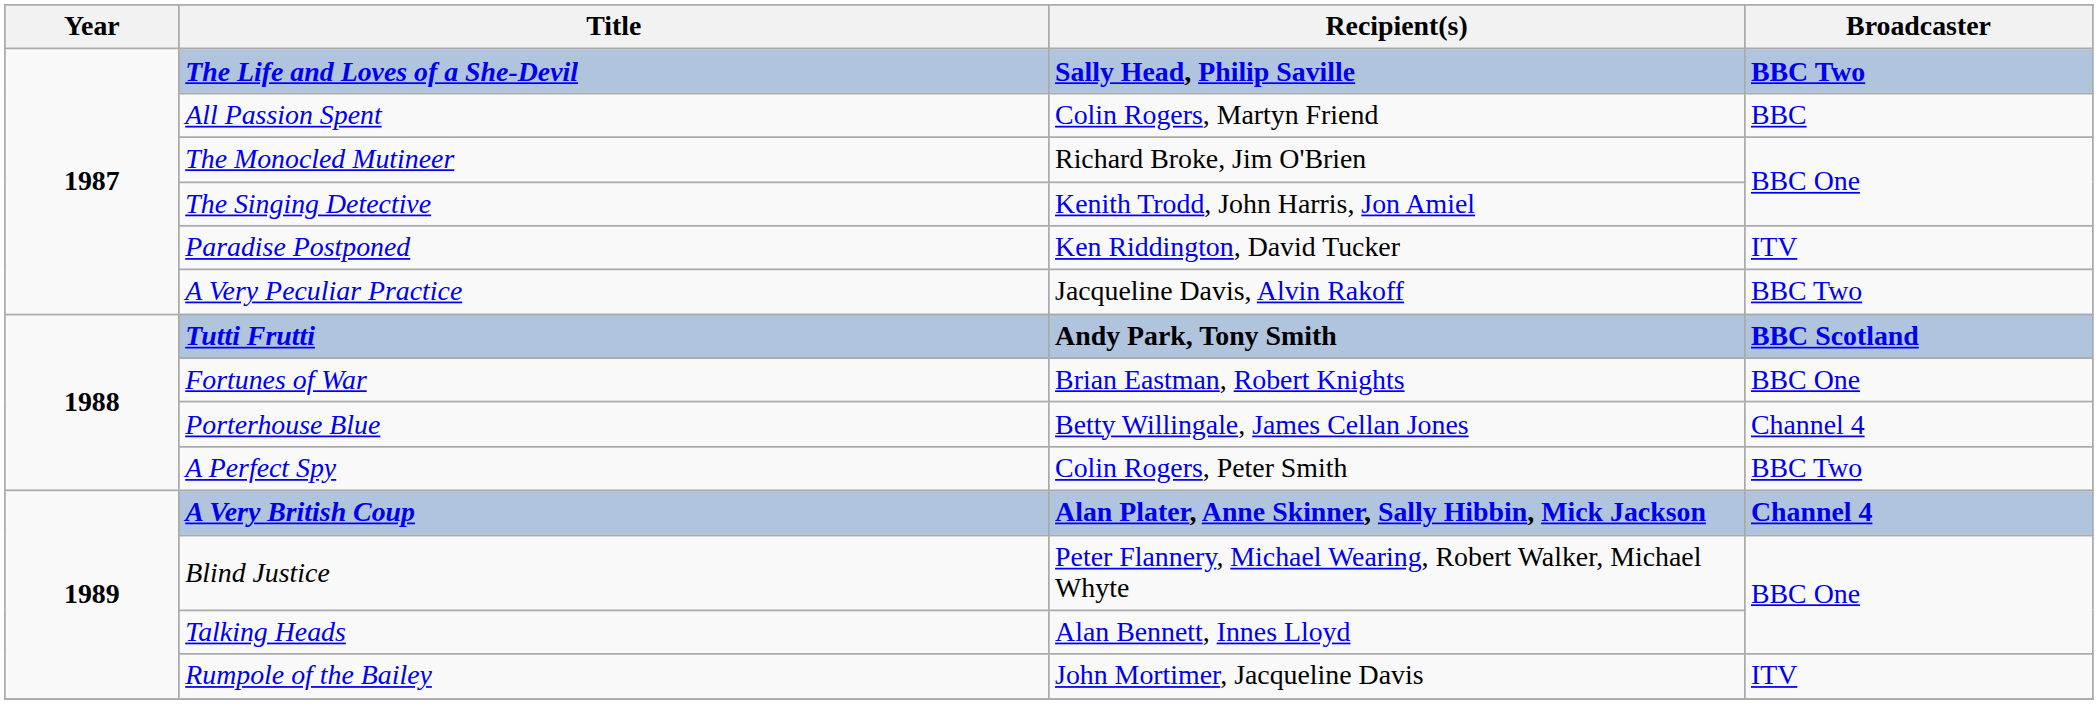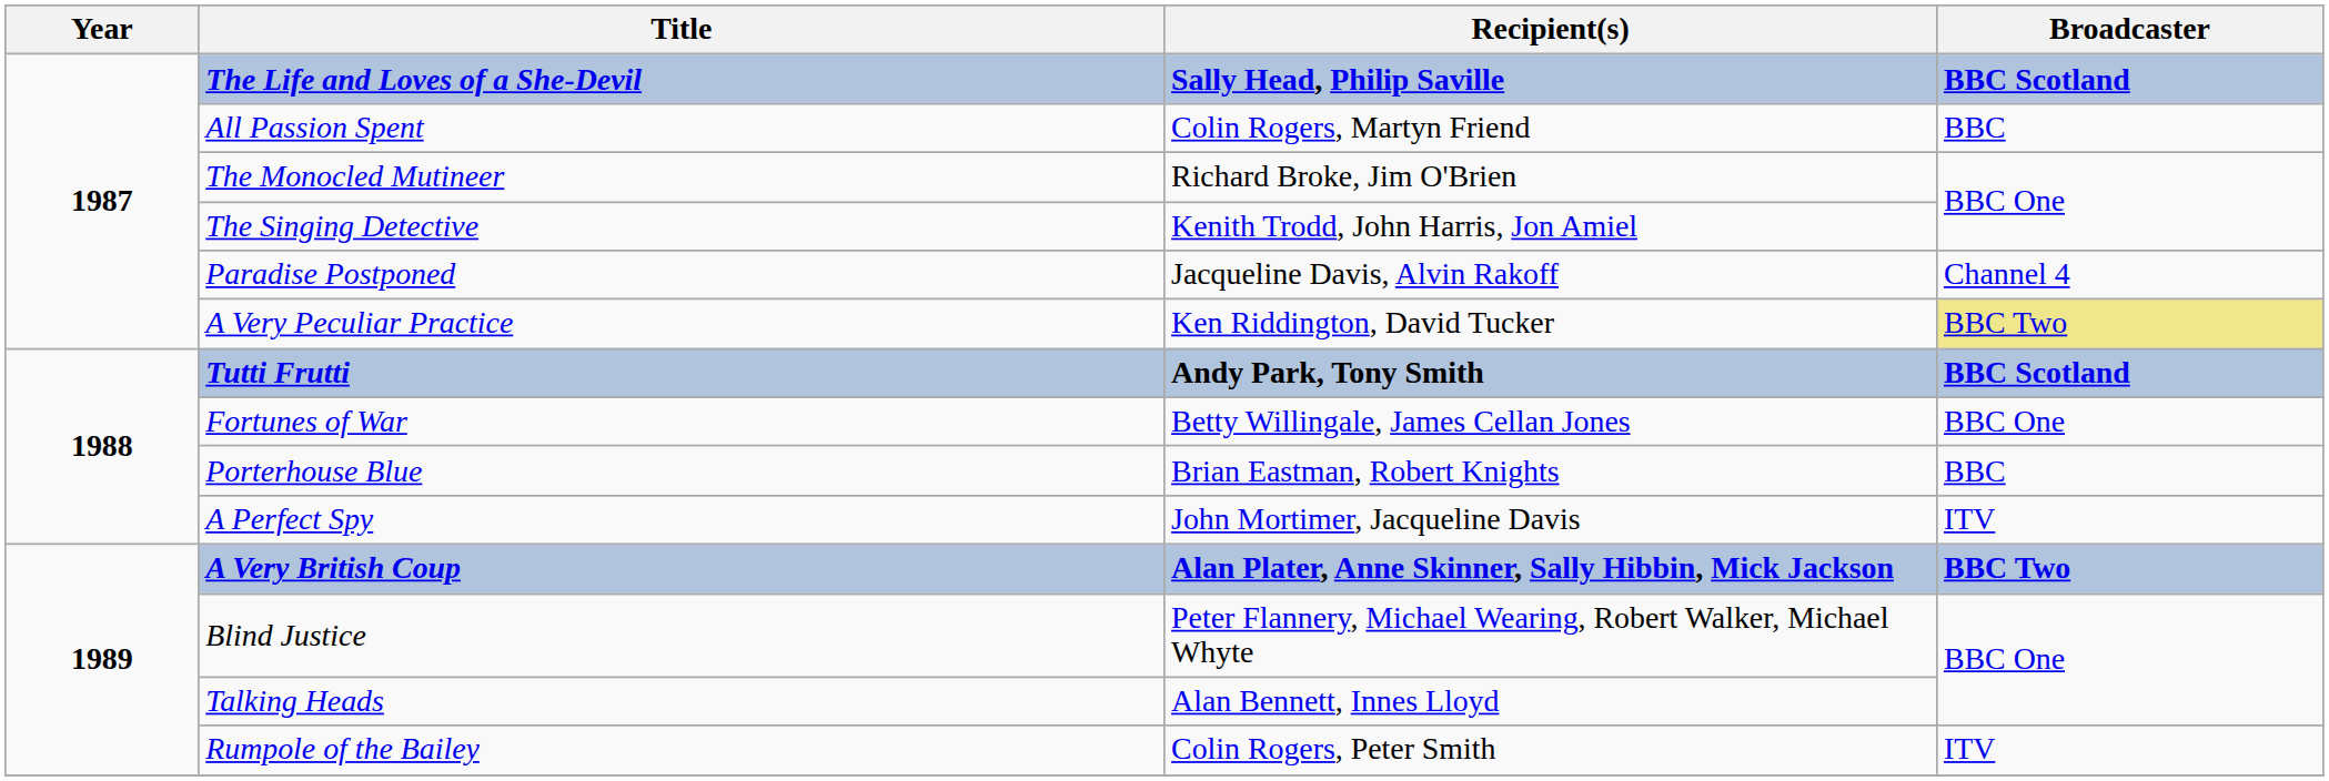 <table class="wikitable" width="95%">
 <tr>
 <th width=5%>Year</th>
 <th width=25%>Title</th>
 <th width=20%><strong>Recipient(s)</strong></th>
 <th width=10%><strong>Broadcaster</strong></th>
 </tr>
 <tr>
 <td rowspan="6" style="text-align:center;"><strong>1987</strong></td>
 <td style="background:#B0C4DE;"><strong><em><a href='#'>The Life and Loves of a She-Devil</a></em></strong></td>
 <td style="background:#B0C4DE;"><strong><a href='#'>Sally Head</a>, <a href='#'>Philip Saville</a></strong></td>
-<td style="background:#B0C4DE;"><strong><a href='#'>BBC Two</a></strong></td>
+<td style="background:#B0C4DE;"><strong><a href='#'>BBC Scotland</a></strong></td>
 </tr>
 <tr>
 <td><em><a href='#'>All Passion Spent</a></em></td>
 <td><a href='#'>Colin Rogers</a>, Martyn Friend</td>
 <td><a href='#'>BBC</a></td>
 </tr>
 <tr>
 <td><em><a href='#'>The Monocled Mutineer</a></em></td>
 <td>Richard Broke, Jim O'Brien</td>
 <td rowspan="2"><a href='#'>BBC One</a></td>
 </tr>
 <tr>
 <td><em><a href='#'>The Singing Detective</a></em></td>
 <td><a href='#'>Kenith Trodd</a>, John Harris, <a href='#'>Jon Amiel</a></td>
 </tr>
 <tr>
 <td><em><a href='#'>Paradise Postponed</a></em></td>
-<td><a href='#'>Ken Riddington</a>, David Tucker</td>
-<td><a href='#'>ITV</a></td>
+<td>Jacqueline Davis, <a href='#'>Alvin Rakoff</a></td>
+<td><a href='#'>Channel 4</a></td>
 </tr>
 <tr>
 <td><em><a href='#'>A Very Peculiar Practice</a></em></td>
-<td>Jacqueline Davis, <a href='#'>Alvin Rakoff</a></td>
-<td><a href='#'>BBC Two</a></td>
+<td><a href='#'>Ken Riddington</a>, David Tucker</td>
+<td style="background: khaki;"><a href='#'>BBC Two</a></td>
 </tr>
 <tr>
 <td rowspan="4" style="text-align:center;"><strong>1988</strong></td>
 <td style="background:#B0C4DE;"><strong><em><a href='#'>Tutti Frutti</a></em></strong></td>
 <td style="background:#B0C4DE;"><strong>Andy Park, Tony Smith</strong></td>
 <td style="background:#B0C4DE;"><strong><a href='#'>BBC Scotland</a></strong></td>
 </tr>
 <tr>
 <td><em><a href='#'>Fortunes of War</a></em></td>
-<td><a href='#'>Brian Eastman</a>, <a href='#'>Robert Knights</a></td>
+<td><a href='#'>Betty Willingale</a>, <a href='#'>James Cellan Jones</a></td>
 <td><a href='#'>BBC One</a></td>
 </tr>
 <tr>
 <td><em><a href='#'>Porterhouse Blue</a></em></td>
-<td><a href='#'>Betty Willingale</a>, <a href='#'>James Cellan Jones</a></td>
-<td><a href='#'>Channel 4</a></td>
+<td><a href='#'>Brian Eastman</a>, <a href='#'>Robert Knights</a></td>
+<td><a href='#'>BBC</a></td>
 </tr>
 <tr>
 <td><em><a href='#'>A Perfect Spy</a></em></td>
-<td><a href='#'>Colin Rogers</a>, Peter Smith</td>
-<td><a href='#'>BBC Two</a></td>
+<td><a href='#'>John Mortimer</a>, Jacqueline Davis</td>
+<td><a href='#'>ITV</a></td>
 </tr>
 <tr>
 <td rowspan="4" style="text-align:center;"><strong>1989</strong></td>
 <td style="background:#B0C4DE;"><strong><em><a href='#'>A Very British Coup</a></em></strong></td>
 <td style="background:#B0C4DE;"><strong><a href='#'>Alan Plater</a>, <a href='#'>Anne Skinner</a>, <a href='#'>Sally Hibbin</a>, <a href='#'>Mick Jackson</a></strong></td>
-<td style="background:#B0C4DE;"><strong><a href='#'>Channel 4</a></strong></td>
+<td style="background:#B0C4DE;"><strong><a href='#'>BBC Two</a></strong></td>
 </tr>
 <tr>
 <td><em>Blind Justice</em></td>
 <td><a href='#'>Peter Flannery</a>, <a href='#'>Michael Wearing</a>, Robert Walker, Michael Whyte</td>
 <td rowspan="2"><a href='#'>BBC One</a></td>
 </tr>
 <tr>
 <td><em><a href='#'>Talking Heads</a></em></td>
 <td><a href='#'>Alan Bennett</a>, <a href='#'>Innes Lloyd</a></td>
 </tr>
 <tr>
 <td><em><a href='#'>Rumpole of the Bailey</a></em></td>
-<td><a href='#'>John Mortimer</a>, Jacqueline Davis</td>
+<td><a href='#'>Colin Rogers</a>, Peter Smith</td>
 <td><a href='#'>ITV</a></td>
 </tr>
 <tr>
 </tr>
 </table>
